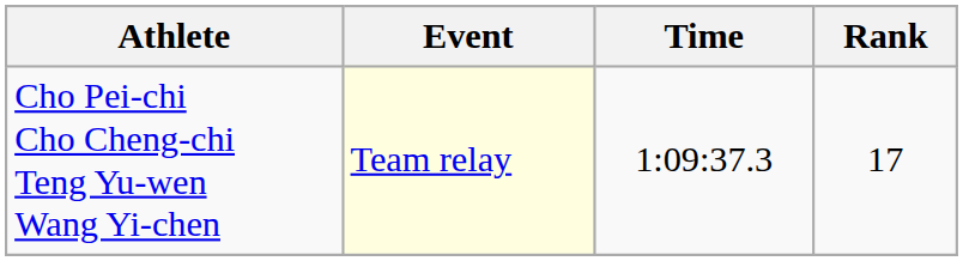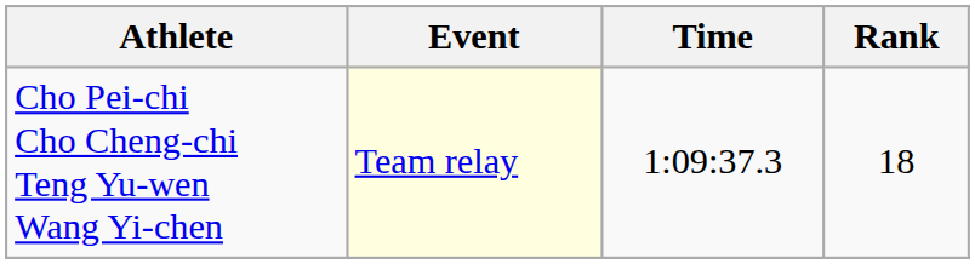 <table class="wikitable" style="text-align:center; font-size:90%; width:30%;">
 <tr>
 <th>Athlete</th>
 <th>Event</th>
 <th>Time</th>
 <th>Rank</th>
 </tr>
 <tr>
 <td align="left"><a href='#'>Cho Pei-chi</a><br><a href='#'>Cho Cheng-chi</a><br><a href='#'>Teng Yu-wen</a><br><a href='#'>Wang Yi-chen</a></td>
 <td align="left" style="background: lightyellow;"><a href='#'>Team relay</a></td>
 <td>1:09:37.3</td>
-<td>17</td>
+<td>18</td>
 </tr>
 <tr>
 </tr>
 </table>
